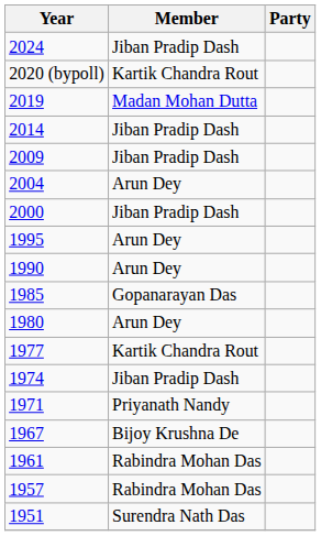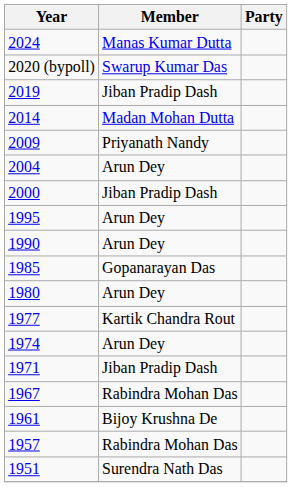 <table class="wikitable sortable">
 <tr>
 <th>Year</th>
 <th>Member</th>
 <th colspan=2>Party</th>
 </tr>
 <tr>
 <td><a href='#'>2024</a></td>
+<td><a href='#'>Manas Kumar Dutta</a></td>
+<td></td>
+</tr>
+<tr>
+<td>2020 (bypoll)</td>
+<td><a href='#'>Swarup Kumar Das</a></td>
+<td></td>
+</tr>
+<tr>
+<td><a href='#'>2019</a></td>
 <td>Jiban Pradip Dash</td>
 <td></td>
 </tr>
 <tr>
-<td>2020 (bypoll)</td>
-<td>Kartik Chandra Rout</td>
-<td></td>
-</tr>
-<tr>
-<td><a href='#'>2019</a></td>
+<td><a href='#'>2014</a></td>
 <td><a href='#'>Madan Mohan Dutta</a></td>
 <td></td>
 </tr>
 <tr>
-<td><a href='#'>2014</a></td>
-<td>Jiban Pradip Dash</td>
-<td></td>
-</tr>
-<tr>
 <td><a href='#'>2009</a></td>
-<td>Jiban Pradip Dash</td>
+<td>Priyanath Nandy</td>
 <td></td>
 </tr>
 <tr>
 <td><a href='#'>2004</a></td>
 <td>Arun Dey</td>
 <td></td>
 </tr>
 <tr>
 <td><a href='#'>2000</a></td>
 <td>Jiban Pradip Dash</td>
 <td></td>
 </tr>
 <tr>
 <td><a href='#'>1995</a></td>
 <td>Arun Dey</td>
 <td></td>
 </tr>
 <tr>
 <td><a href='#'>1990</a></td>
 <td>Arun Dey</td>
 <td></td>
 </tr>
 <tr>
 <td><a href='#'>1985</a></td>
 <td>Gopanarayan Das</td>
 <td></td>
 </tr>
 <tr>
 <td><a href='#'>1980</a></td>
 <td>Arun Dey</td>
 <td></td>
 </tr>
 <tr>
 <td><a href='#'>1977</a></td>
 <td>Kartik Chandra Rout</td>
 <td></td>
 </tr>
 <tr>
 <td><a href='#'>1974</a></td>
+<td>Arun Dey</td>
+<td></td>
+</tr>
+<tr>
+<td><a href='#'>1971</a></td>
 <td>Jiban Pradip Dash</td>
 <td></td>
 </tr>
 <tr>
-<td><a href='#'>1971</a></td>
-<td>Priyanath Nandy</td>
-<td></td>
-</tr>
-<tr>
 <td><a href='#'>1967</a></td>
-<td>Bijoy Krushna De</td>
+<td>Rabindra Mohan Das</td>
 <td></td>
 </tr>
 <tr>
 <td><a href='#'>1961</a></td>
-<td>Rabindra Mohan Das</td>
+<td>Bijoy Krushna De</td>
 <td></td>
 </tr>
 <tr>
 <td><a href='#'>1957</a></td>
 <td>Rabindra Mohan Das</td>
 <td></td>
 </tr>
 <tr>
 <td><a href='#'>1951</a></td>
 <td>Surendra Nath Das</td>
 <td></td>
 </tr>
 <tr>
 </tr>
 </table>
